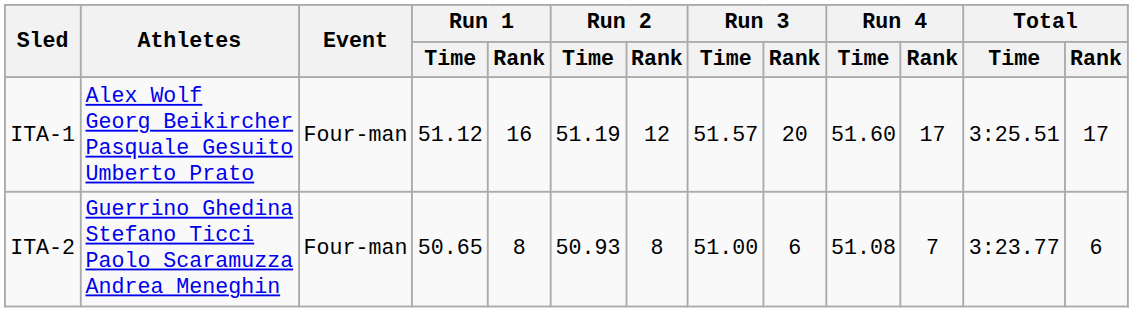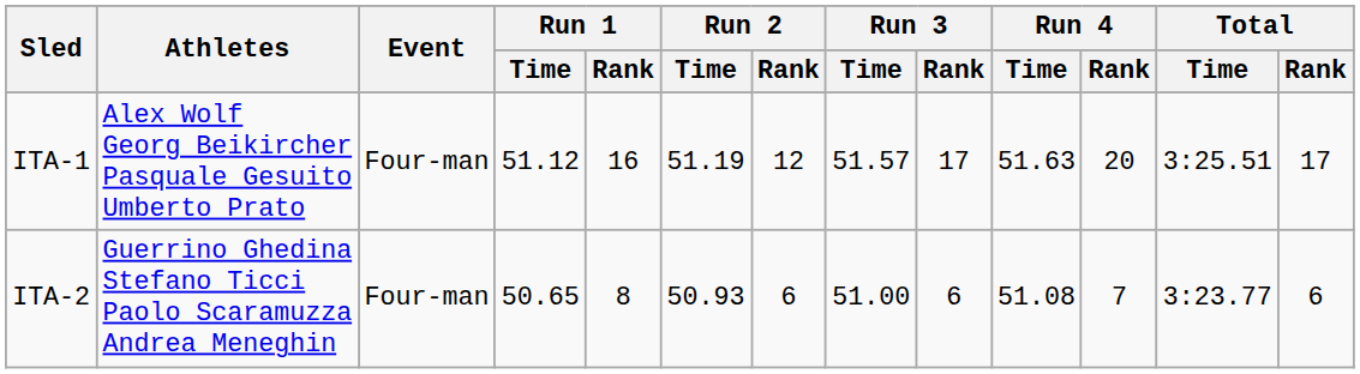 <table class="wikitable"  border="1" style="font-size:90%">
 <tr>
 <th rowspan="2">Sled</th>
 <th rowspan="2">Athletes</th>
 <th rowspan="2">Event</th>
 <th colspan="2">Run 1</th>
 <th colspan="2">Run 2</th>
 <th colspan="2">Run 3</th>
 <th colspan="2">Run 4</th>
 <th colspan="2">Total</th>
 </tr>
 <tr>
 <th>Time</th>
 <th>Rank</th>
 <th>Time</th>
 <th>Rank</th>
 <th>Time</th>
 <th>Rank</th>
 <th>Time</th>
 <th>Rank</th>
 <th>Time</th>
 <th>Rank</th>
 </tr>
 <tr>
 <td align="center">ITA-1</td>
 <td><a href='#'>Alex Wolf</a><br><a href='#'>Georg Beikircher</a><br><a href='#'>Pasquale Gesuito</a><br><a href='#'>Umberto Prato</a></td>
 <td>Four-man</td>
 <td align="center">51.12</td>
 <td align="center">16</td>
 <td align="center">51.19</td>
 <td align="center">12</td>
 <td align="center">51.57</td>
+<td align="center">17</td>
+<td align="center">51.63</td>
 <td align="center">20</td>
-<td align="center">51.60</td>
-<td align="center">17</td>
 <td align="center">3:25.51</td>
 <td align="center">17</td>
 </tr>
 <tr>
 <td align="center">ITA-2</td>
 <td><a href='#'>Guerrino Ghedina</a><br><a href='#'>Stefano Ticci</a><br><a href='#'>Paolo Scaramuzza</a><br><a href='#'>Andrea Meneghin</a></td>
 <td>Four-man</td>
 <td align="center">50.65</td>
 <td align="center">8</td>
 <td align="center">50.93</td>
-<td align="center">8</td>
+<td align="center">6</td>
 <td align="center">51.00</td>
 <td align="center">6</td>
 <td align="center">51.08</td>
 <td align="center">7</td>
 <td align="center">3:23.77</td>
 <td align="center">6</td>
 </tr>
 </table>
